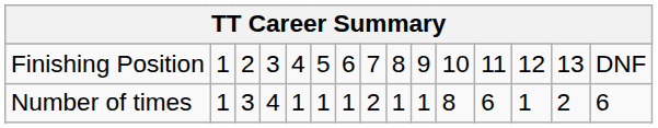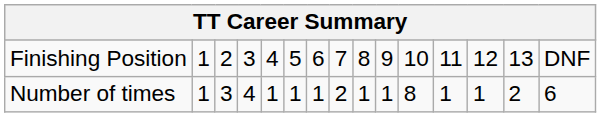 <table class="wikitable">
 <tr style="background:#CCCCCC;">
 <th colspan="15">TT Career Summary</th>
 </tr>
 <tr>
 <td>Finishing Position</td>
 <td>1</td>
 <td>2</td>
 <td>3</td>
 <td>4</td>
 <td>5</td>
 <td>6</td>
 <td>7</td>
 <td>8</td>
 <td>9</td>
 <td>10</td>
 <td>11</td>
 <td>12</td>
 <td>13</td>
 <td>DNF</td>
 </tr>
 <tr>
 <td>Number of times</td>
 <td>1</td>
 <td>3</td>
 <td>4</td>
 <td>1</td>
 <td>1</td>
 <td>1</td>
 <td>2</td>
 <td>1</td>
 <td>1</td>
 <td>8</td>
-<td>6</td>
+<td>1</td>
 <td>1</td>
 <td>2</td>
 <td>6</td>
 </tr>
 </table>
